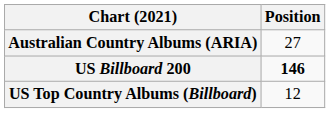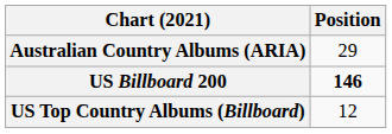 <table class="wikitable sortable plainrowheaders" style="text-align:center">
 <tr>
 <th scope="col">Chart (2021)</th>
 <th scope="col">Position</th>
 </tr>
 <tr>
 <th scope="row">Australian Country Albums (ARIA)</th>
-<td>27</td>
+<td>29</td>
 </tr>
 <tr>
 <th scope="row">US <em>Billboard</em> 200</th>
 <td><strong>146</strong></td>
 </tr>
 <tr>
 <th scope="row">US Top Country Albums (<em>Billboard</em>)</th>
 <td>12</td>
 </tr>
 </table>
